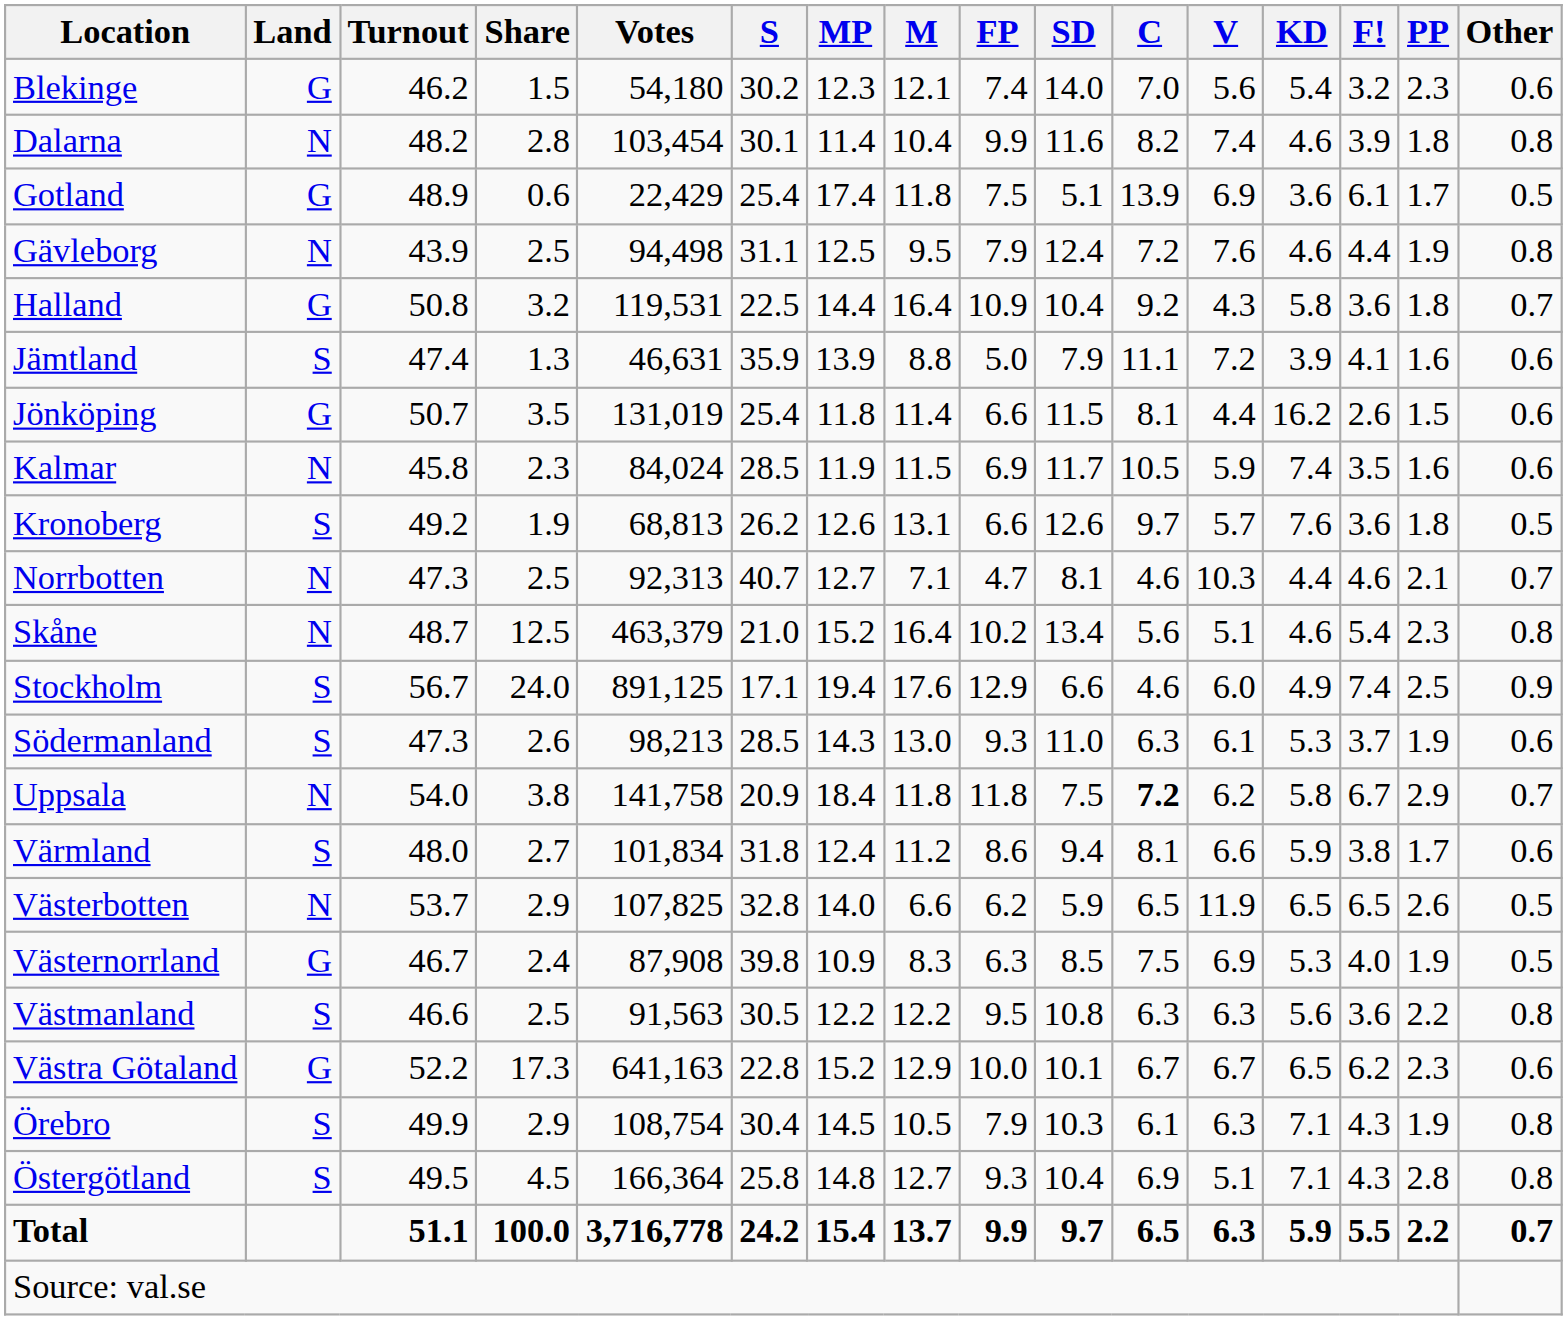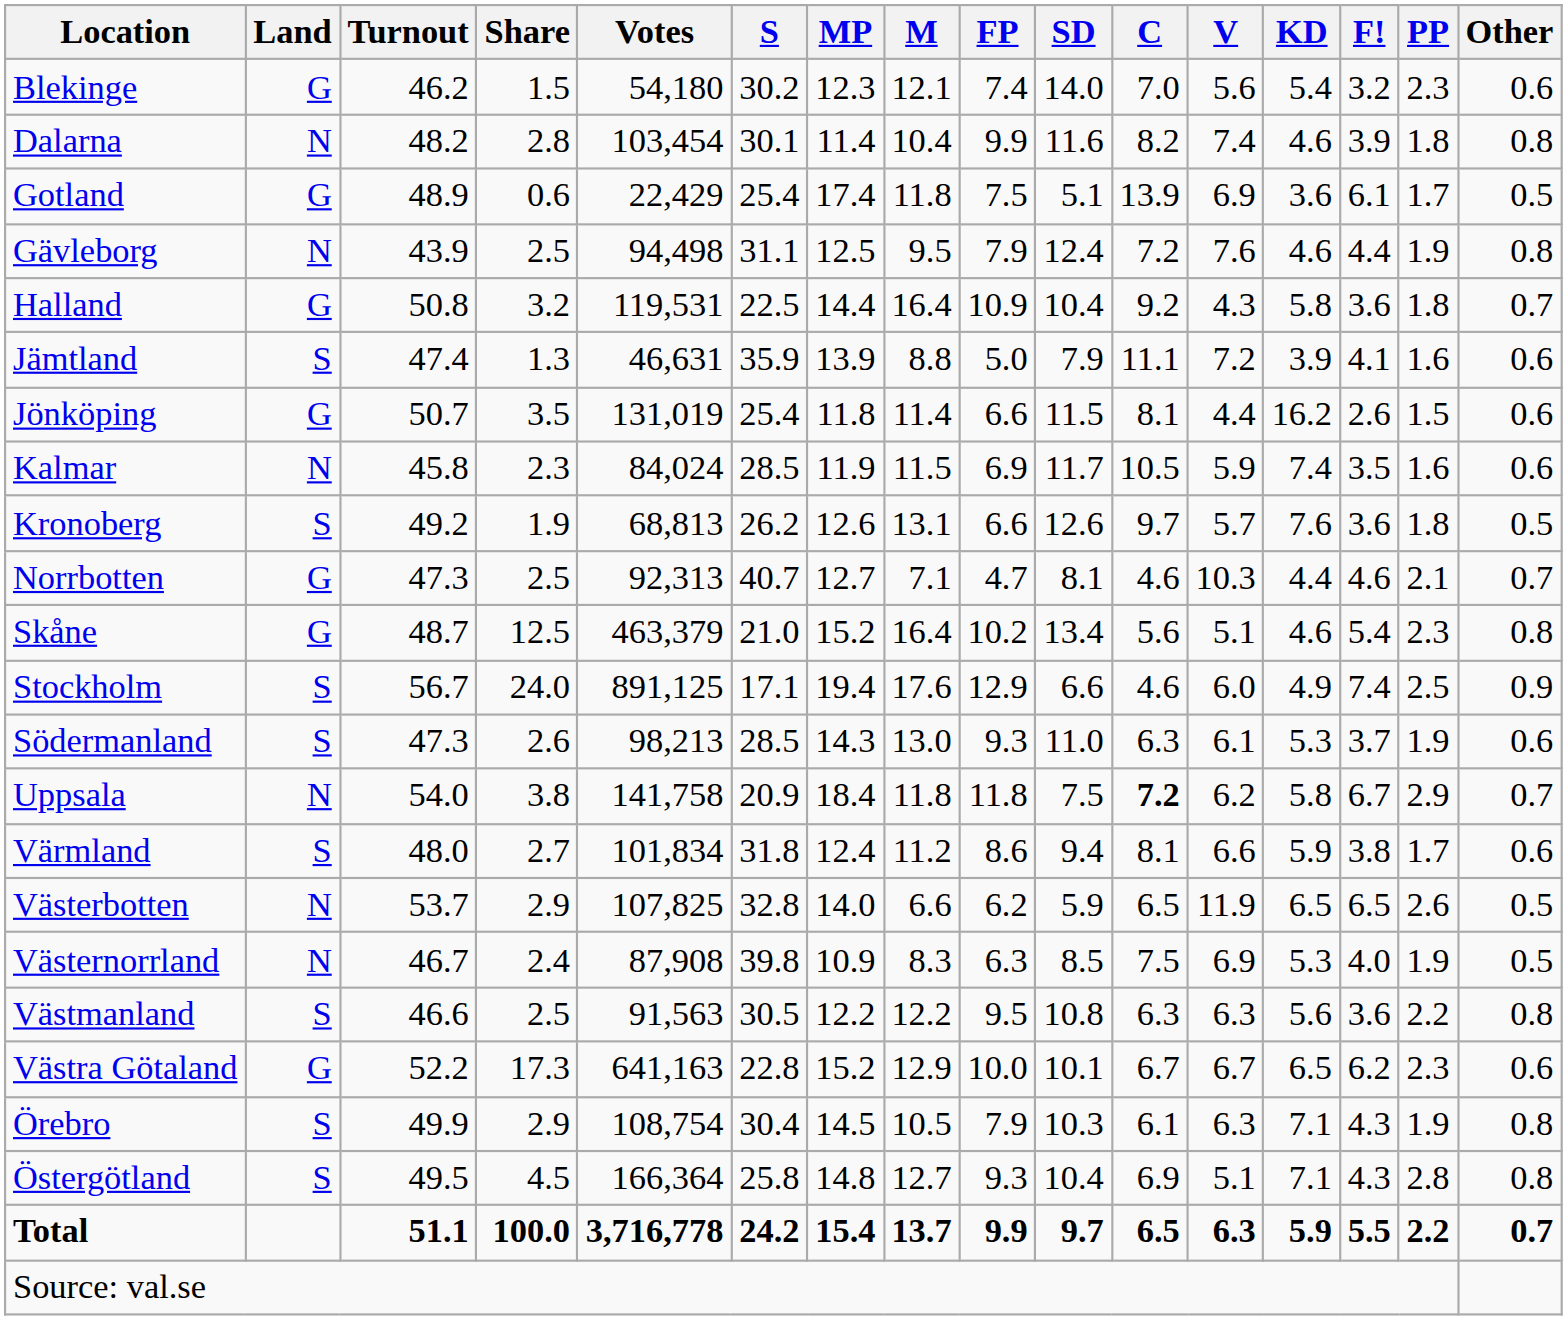 <table class="wikitable sortable" style=text-align:right>
 <tr>
 <th>Location</th>
 <th>Land</th>
 <th>Turnout</th>
 <th>Share</th>
 <th>Votes</th>
 <th><a href='#'>S</a></th>
 <th><a href='#'>MP</a></th>
 <th><a href='#'>M</a></th>
 <th><a href='#'>FP</a></th>
 <th><a href='#'>SD</a></th>
 <th><a href='#'>C</a></th>
 <th><a href='#'>V</a></th>
 <th><a href='#'>KD</a></th>
 <th><a href='#'>F!</a></th>
 <th><a href='#'>PP</a></th>
 <th>Other</th>
 </tr>
 <tr>
 <td align=left><a href='#'>Blekinge</a></td>
 <td><a href='#'>G</a></td>
 <td>46.2</td>
 <td>1.5</td>
 <td>54,180</td>
 <td>30.2</td>
 <td>12.3</td>
 <td>12.1</td>
 <td>7.4</td>
 <td>14.0</td>
 <td>7.0</td>
 <td>5.6</td>
 <td>5.4</td>
 <td>3.2</td>
 <td>2.3</td>
 <td>0.6</td>
 </tr>
 <tr>
 <td align=left><a href='#'>Dalarna</a></td>
 <td><a href='#'>N</a></td>
 <td>48.2</td>
 <td>2.8</td>
 <td>103,454</td>
 <td>30.1</td>
 <td>11.4</td>
 <td>10.4</td>
 <td>9.9</td>
 <td>11.6</td>
 <td>8.2</td>
 <td>7.4</td>
 <td>4.6</td>
 <td>3.9</td>
 <td>1.8</td>
 <td>0.8</td>
 </tr>
 <tr>
 <td align=left><a href='#'>Gotland</a></td>
 <td><a href='#'>G</a></td>
 <td>48.9</td>
 <td>0.6</td>
 <td>22,429</td>
 <td>25.4</td>
 <td>17.4</td>
 <td>11.8</td>
 <td>7.5</td>
 <td>5.1</td>
 <td>13.9</td>
 <td>6.9</td>
 <td>3.6</td>
 <td>6.1</td>
 <td>1.7</td>
 <td>0.5</td>
 </tr>
 <tr>
 <td align=left><a href='#'>Gävleborg</a></td>
 <td><a href='#'>N</a></td>
 <td>43.9</td>
 <td>2.5</td>
 <td>94,498</td>
 <td>31.1</td>
 <td>12.5</td>
 <td>9.5</td>
 <td>7.9</td>
 <td>12.4</td>
 <td>7.2</td>
 <td>7.6</td>
 <td>4.6</td>
 <td>4.4</td>
 <td>1.9</td>
 <td>0.8</td>
 </tr>
 <tr>
 <td align=left><a href='#'>Halland</a></td>
 <td><a href='#'>G</a></td>
 <td>50.8</td>
 <td>3.2</td>
 <td>119,531</td>
 <td>22.5</td>
 <td>14.4</td>
 <td>16.4</td>
 <td>10.9</td>
 <td>10.4</td>
 <td>9.2</td>
 <td>4.3</td>
 <td>5.8</td>
 <td>3.6</td>
 <td>1.8</td>
 <td>0.7</td>
 </tr>
 <tr>
 <td align=left><a href='#'>Jämtland</a></td>
 <td><a href='#'>S</a></td>
 <td>47.4</td>
 <td>1.3</td>
 <td>46,631</td>
 <td>35.9</td>
 <td>13.9</td>
 <td>8.8</td>
 <td>5.0</td>
 <td>7.9</td>
 <td>11.1</td>
 <td>7.2</td>
 <td>3.9</td>
 <td>4.1</td>
 <td>1.6</td>
 <td>0.6</td>
 </tr>
 <tr>
 <td align=left><a href='#'>Jönköping</a></td>
 <td><a href='#'>G</a></td>
 <td>50.7</td>
 <td>3.5</td>
 <td>131,019</td>
 <td>25.4</td>
 <td>11.8</td>
 <td>11.4</td>
 <td>6.6</td>
 <td>11.5</td>
 <td>8.1</td>
 <td>4.4</td>
 <td>16.2</td>
 <td>2.6</td>
 <td>1.5</td>
 <td>0.6</td>
 </tr>
 <tr>
 <td align=left><a href='#'>Kalmar</a></td>
 <td><a href='#'>N</a></td>
 <td>45.8</td>
 <td>2.3</td>
 <td>84,024</td>
 <td>28.5</td>
 <td>11.9</td>
 <td>11.5</td>
 <td>6.9</td>
 <td>11.7</td>
 <td>10.5</td>
 <td>5.9</td>
 <td>7.4</td>
 <td>3.5</td>
 <td>1.6</td>
 <td>0.6</td>
 </tr>
 <tr>
 <td align=left><a href='#'>Kronoberg</a></td>
 <td><a href='#'>S</a></td>
 <td>49.2</td>
 <td>1.9</td>
 <td>68,813</td>
 <td>26.2</td>
 <td>12.6</td>
 <td>13.1</td>
 <td>6.6</td>
 <td>12.6</td>
 <td>9.7</td>
 <td>5.7</td>
 <td>7.6</td>
 <td>3.6</td>
 <td>1.8</td>
 <td>0.5</td>
 </tr>
 <tr>
 <td align=left><a href='#'>Norrbotten</a></td>
-<td><a href='#'>N</a></td>
+<td><a href='#'>G</a></td>
 <td>47.3</td>
 <td>2.5</td>
 <td>92,313</td>
 <td>40.7</td>
 <td>12.7</td>
 <td>7.1</td>
 <td>4.7</td>
 <td>8.1</td>
 <td>4.6</td>
 <td>10.3</td>
 <td>4.4</td>
 <td>4.6</td>
 <td>2.1</td>
 <td>0.7</td>
 </tr>
 <tr>
 <td align=left><a href='#'>Skåne</a></td>
-<td><a href='#'>N</a></td>
+<td><a href='#'>G</a></td>
 <td>48.7</td>
 <td>12.5</td>
 <td>463,379</td>
 <td>21.0</td>
 <td>15.2</td>
 <td>16.4</td>
 <td>10.2</td>
 <td>13.4</td>
 <td>5.6</td>
 <td>5.1</td>
 <td>4.6</td>
 <td>5.4</td>
 <td>2.3</td>
 <td>0.8</td>
 </tr>
 <tr>
 <td align=left><a href='#'>Stockholm</a></td>
 <td><a href='#'>S</a></td>
 <td>56.7</td>
 <td>24.0</td>
 <td>891,125</td>
 <td>17.1</td>
 <td>19.4</td>
 <td>17.6</td>
 <td>12.9</td>
 <td>6.6</td>
 <td>4.6</td>
 <td>6.0</td>
 <td>4.9</td>
 <td>7.4</td>
 <td>2.5</td>
 <td>0.9</td>
 </tr>
 <tr>
 <td align=left><a href='#'>Södermanland</a></td>
 <td><a href='#'>S</a></td>
 <td>47.3</td>
 <td>2.6</td>
 <td>98,213</td>
 <td>28.5</td>
 <td>14.3</td>
 <td>13.0</td>
 <td>9.3</td>
 <td>11.0</td>
 <td>6.3</td>
 <td>6.1</td>
 <td>5.3</td>
 <td>3.7</td>
 <td>1.9</td>
 <td>0.6</td>
 </tr>
 <tr>
 <td align=left><a href='#'>Uppsala</a></td>
 <td><a href='#'>N</a></td>
 <td>54.0</td>
 <td>3.8</td>
 <td>141,758</td>
 <td>20.9</td>
 <td>18.4</td>
 <td>11.8</td>
 <td>11.8</td>
 <td>7.5</td>
 <td><strong>7.2</strong></td>
 <td>6.2</td>
 <td>5.8</td>
 <td>6.7</td>
 <td>2.9</td>
 <td>0.7</td>
 </tr>
 <tr>
 <td align=left><a href='#'>Värmland</a></td>
 <td><a href='#'>S</a></td>
 <td>48.0</td>
 <td>2.7</td>
 <td>101,834</td>
 <td>31.8</td>
 <td>12.4</td>
 <td>11.2</td>
 <td>8.6</td>
 <td>9.4</td>
 <td>8.1</td>
 <td>6.6</td>
 <td>5.9</td>
 <td>3.8</td>
 <td>1.7</td>
 <td>0.6</td>
 </tr>
 <tr>
 <td align=left><a href='#'>Västerbotten</a></td>
 <td><a href='#'>N</a></td>
 <td>53.7</td>
 <td>2.9</td>
 <td>107,825</td>
 <td>32.8</td>
 <td>14.0</td>
 <td>6.6</td>
 <td>6.2</td>
 <td>5.9</td>
 <td>6.5</td>
 <td>11.9</td>
 <td>6.5</td>
 <td>6.5</td>
 <td>2.6</td>
 <td>0.5</td>
 </tr>
 <tr>
 <td align=left><a href='#'>Västernorrland</a></td>
-<td><a href='#'>G</a></td>
+<td><a href='#'>N</a></td>
 <td>46.7</td>
 <td>2.4</td>
 <td>87,908</td>
 <td>39.8</td>
 <td>10.9</td>
 <td>8.3</td>
 <td>6.3</td>
 <td>8.5</td>
 <td>7.5</td>
 <td>6.9</td>
 <td>5.3</td>
 <td>4.0</td>
 <td>1.9</td>
 <td>0.5</td>
 </tr>
 <tr>
 <td align=left><a href='#'>Västmanland</a></td>
 <td><a href='#'>S</a></td>
 <td>46.6</td>
 <td>2.5</td>
 <td>91,563</td>
 <td>30.5</td>
 <td>12.2</td>
 <td>12.2</td>
 <td>9.5</td>
 <td>10.8</td>
 <td>6.3</td>
 <td>6.3</td>
 <td>5.6</td>
 <td>3.6</td>
 <td>2.2</td>
 <td>0.8</td>
 </tr>
 <tr>
 <td align=left><a href='#'>Västra Götaland</a></td>
 <td><a href='#'>G</a></td>
 <td>52.2</td>
 <td>17.3</td>
 <td>641,163</td>
 <td>22.8</td>
 <td>15.2</td>
 <td>12.9</td>
 <td>10.0</td>
 <td>10.1</td>
 <td>6.7</td>
 <td>6.7</td>
 <td>6.5</td>
 <td>6.2</td>
 <td>2.3</td>
 <td>0.6</td>
 </tr>
 <tr>
 <td align=left><a href='#'>Örebro</a></td>
 <td><a href='#'>S</a></td>
 <td>49.9</td>
 <td>2.9</td>
 <td>108,754</td>
 <td>30.4</td>
 <td>14.5</td>
 <td>10.5</td>
 <td>7.9</td>
 <td>10.3</td>
 <td>6.1</td>
 <td>6.3</td>
 <td>7.1</td>
 <td>4.3</td>
 <td>1.9</td>
 <td>0.8</td>
 </tr>
 <tr>
 <td align=left><a href='#'>Östergötland</a></td>
 <td><a href='#'>S</a></td>
 <td>49.5</td>
 <td>4.5</td>
 <td>166,364</td>
 <td>25.8</td>
 <td>14.8</td>
 <td>12.7</td>
 <td>9.3</td>
 <td>10.4</td>
 <td>6.9</td>
 <td>5.1</td>
 <td>7.1</td>
 <td>4.3</td>
 <td>2.8</td>
 <td>0.8</td>
 </tr>
 <tr>
 <td align=left><strong>Total</strong></td>
 <td></td>
 <td><strong>51.1</strong></td>
 <td><strong>100.0</strong></td>
 <td><strong>3,716,778</strong></td>
 <td><strong>24.2</strong></td>
 <td><strong>15.4</strong></td>
 <td><strong>13.7</strong></td>
 <td><strong>9.9</strong></td>
 <td><strong>9.7</strong></td>
 <td><strong>6.5</strong></td>
 <td><strong>6.3</strong></td>
 <td><strong>5.9</strong></td>
 <td><strong>5.5</strong></td>
 <td><strong>2.2</strong></td>
 <td><strong>0.7</strong></td>
 </tr>
 <tr>
 <td align=left colspan=15>Source: val.se </td>
 </tr>
 </table>
